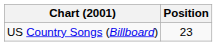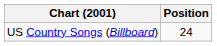 <table class="wikitable sortable">
 <tr>
 <th scope="col">Chart (2001)</th>
 <th scope="col">Position</th>
 </tr>
 <tr>
 <td>US <a href='#'>Country Songs</a> (<em><a href='#'>Billboard</a></em>)</td>
-<td align="center">23</td>
+<td align="center">24</td>
 </tr>
 </table>
